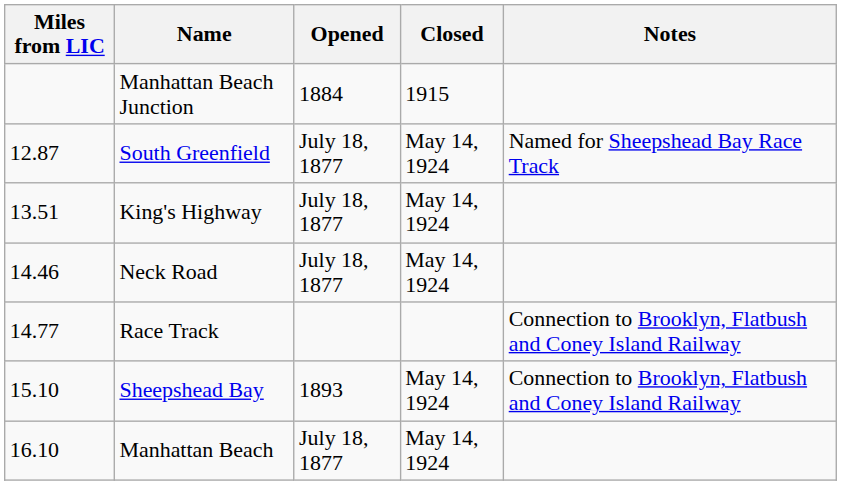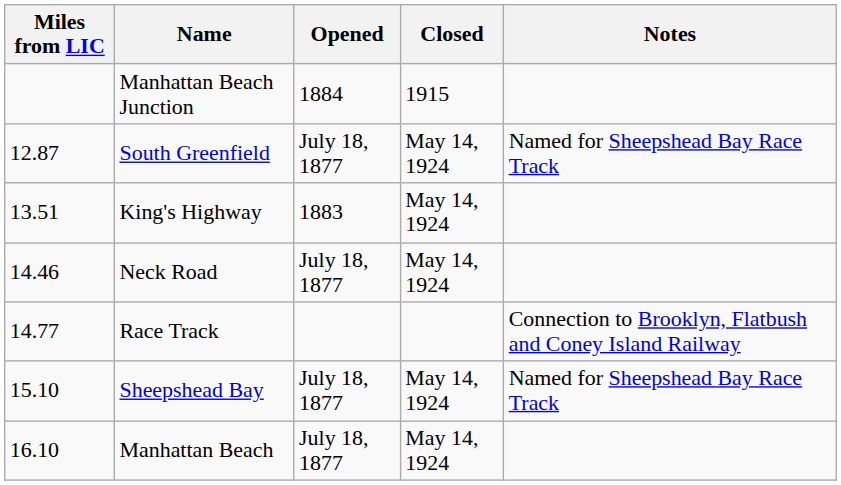 <table class="wikitable">
 <tr>
 <th>Miles from <a href='#'>LIC</a></th>
 <th>Name</th>
 <th>Opened</th>
 <th>Closed</th>
 <th>Notes</th>
 </tr>
 <tr>
 <td></td>
 <td>Manhattan Beach Junction</td>
 <td>1884</td>
 <td>1915</td>
 <td></td>
 </tr>
 <tr>
 <td>12.87</td>
 <td><a href='#'>South Greenfield</a></td>
 <td>July 18, 1877</td>
 <td>May 14, 1924</td>
 <td>Named for <a href='#'>Sheepshead Bay Race Track</a></td>
 </tr>
 <tr>
 <td>13.51</td>
 <td>King's Highway</td>
-<td>July 18, 1877</td>
+<td>1883</td>
 <td>May 14, 1924</td>
 <td></td>
 </tr>
 <tr>
 <td>14.46</td>
 <td>Neck Road</td>
 <td>July 18, 1877</td>
 <td>May 14, 1924</td>
 <td></td>
 </tr>
 <tr>
 <td>14.77</td>
 <td>Race Track</td>
 <td></td>
 <td></td>
 <td>Connection to <a href='#'>Brooklyn, Flatbush and Coney Island Railway</a></td>
 </tr>
 <tr>
 <td>15.10</td>
 <td><a href='#'>Sheepshead Bay</a></td>
-<td>1893</td>
+<td>July 18, 1877</td>
 <td>May 14, 1924</td>
-<td>Connection to <a href='#'>Brooklyn, Flatbush and Coney Island Railway</a></td>
+<td>Named for <a href='#'>Sheepshead Bay Race Track</a></td>
 </tr>
 <tr>
 <td>16.10</td>
 <td>Manhattan Beach</td>
 <td>July 18, 1877</td>
 <td>May 14, 1924</td>
 <td></td>
 </tr>
 </table>
